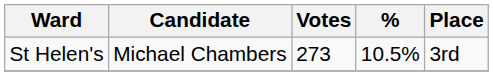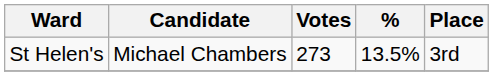 <table class="wikitable">
 <tr>
 <th>Ward</th>
 <th>Candidate</th>
 <th>Votes</th>
 <th>%</th>
 <th>Place</th>
 </tr>
 <tr>
 <td>St Helen's</td>
 <td>Michael Chambers</td>
 <td>273</td>
-<td>10.5%</td>
+<td>13.5%</td>
 <td>3rd</td>
 </tr>
 <tr>
 </tr>
 </table>
